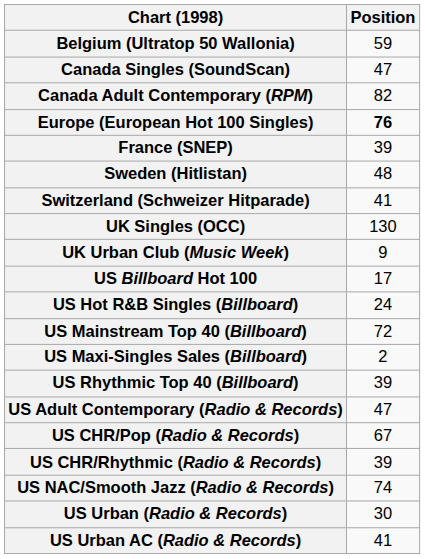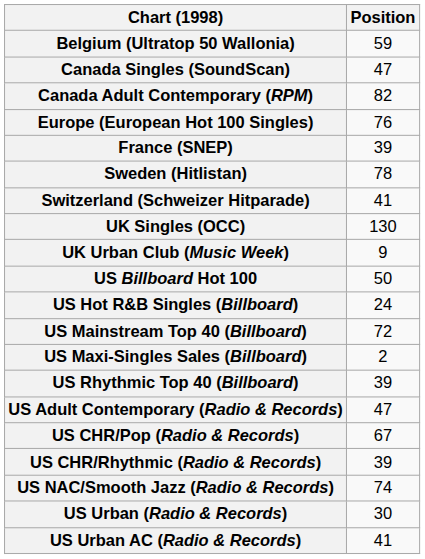 <table class="wikitable sortable plainrowheaders">
 <tr>
 <th>Chart (1998)</th>
 <th>Position</th>
 </tr>
 <tr>
 <th scope="row">Belgium (Ultratop 50 Wallonia)</th>
 <td align="center">59</td>
 </tr>
 <tr>
 <th scope="row">Canada Singles (SoundScan)</th>
 <td align="center">47</td>
 </tr>
 <tr>
 <th scope="row">Canada Adult Contemporary (<em>RPM</em>)</th>
 <td align="center">82</td>
 </tr>
 <tr>
 <th scope="row">Europe (European Hot 100 Singles)</th>
-<td align="center"><strong>76</strong></td>
+<td align="center">76</td>
 </tr>
 <tr>
 <th scope="row">France (SNEP)</th>
 <td align="center">39</td>
 </tr>
 <tr>
 <th scope="row">Sweden (Hitlistan)</th>
-<td align="center">48</td>
+<td align="center">78</td>
 </tr>
 <tr>
 <th scope="row">Switzerland (Schweizer Hitparade)</th>
 <td align="center">41</td>
 </tr>
 <tr>
 <th scope="row">UK Singles (OCC)</th>
 <td align="center">130</td>
 </tr>
 <tr>
 <th scope="row">UK Urban Club (<em>Music Week</em>)</th>
 <td align="center">9</td>
 </tr>
 <tr>
 <th scope="row">US <em>Billboard</em> Hot 100</th>
-<td align="center">17</td>
+<td align="center">50</td>
 </tr>
 <tr>
 <th scope="row">US Hot R&B Singles (<em>Billboard</em>)<br></th>
 <td align="center">24</td>
 </tr>
 <tr>
 <th scope="row">US Mainstream Top 40 (<em>Billboard</em>)</th>
 <td align="center">72</td>
 </tr>
 <tr>
 <th scope="row">US Maxi-Singles Sales (<em>Billboard</em>)<br></th>
 <td align="center">2</td>
 </tr>
 <tr>
 <th scope="row">US Rhythmic Top 40 (<em>Billboard</em>)</th>
 <td align="center">39</td>
 </tr>
 <tr>
 <th scope="row">US Adult Contemporary (<em>Radio & Records</em>)</th>
 <td align="center">47</td>
 </tr>
 <tr>
 <th scope="row">US CHR/Pop (<em>Radio & Records</em>)</th>
 <td align="center">67</td>
 </tr>
 <tr>
 <th scope="row">US CHR/Rhythmic (<em>Radio & Records</em>)</th>
 <td align="center">39</td>
 </tr>
 <tr>
 <th scope="row">US NAC/Smooth Jazz (<em>Radio & Records</em>)</th>
 <td align="center">74</td>
 </tr>
 <tr>
 <th scope="row">US Urban (<em>Radio & Records</em>)</th>
 <td align="center">30</td>
 </tr>
 <tr>
 <th scope="row">US Urban AC (<em>Radio & Records</em>)</th>
 <td align="center">41</td>
 </tr>
 </table>
